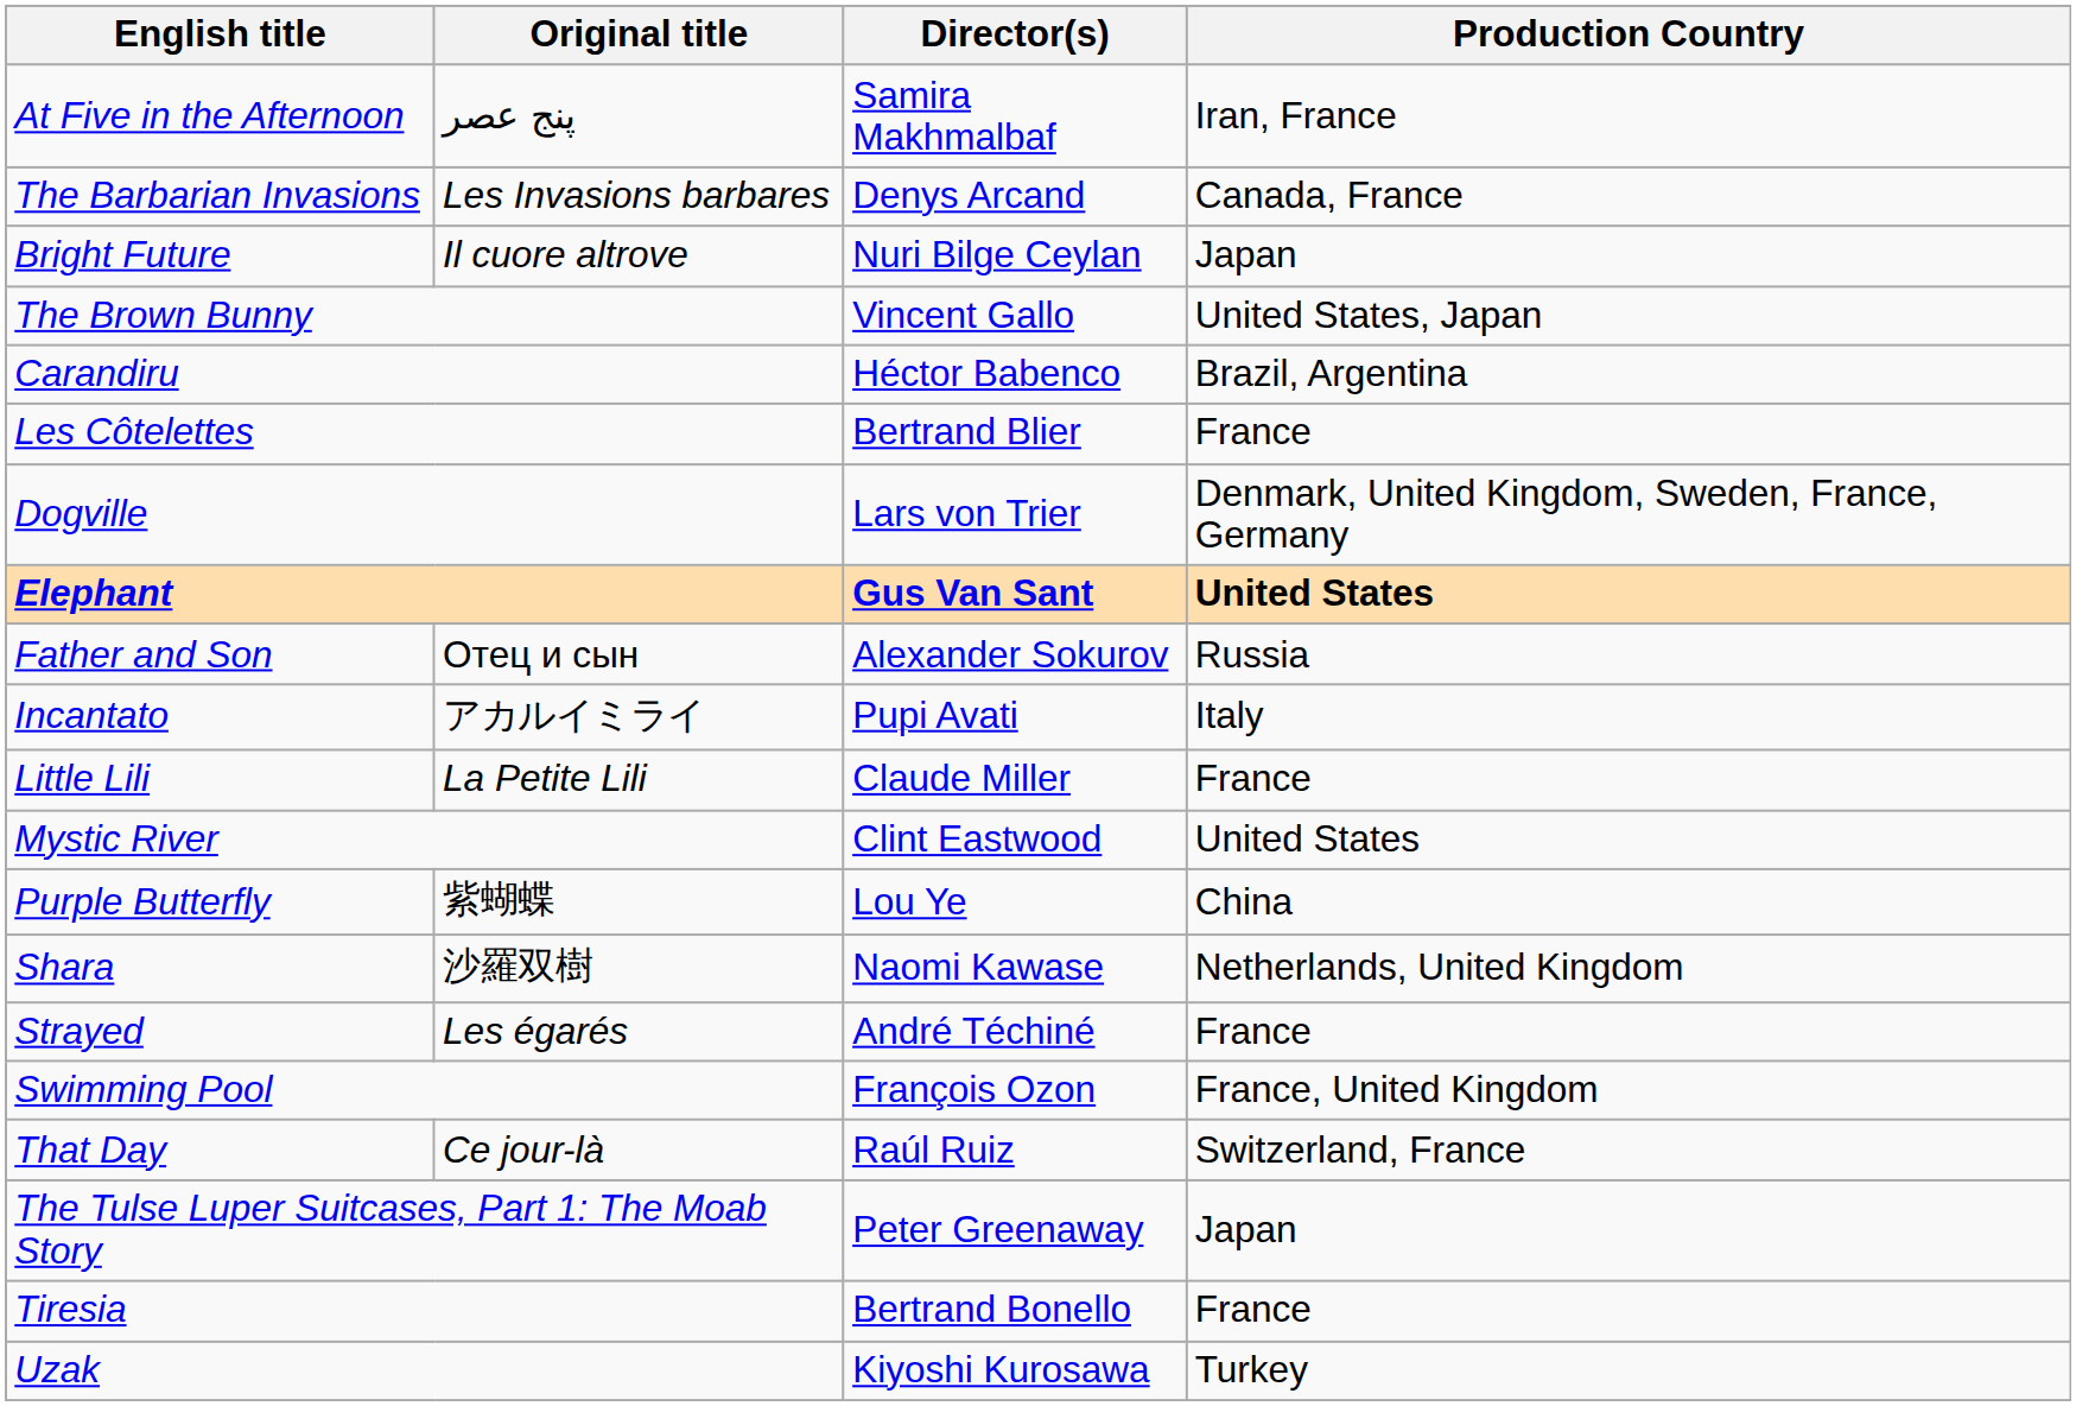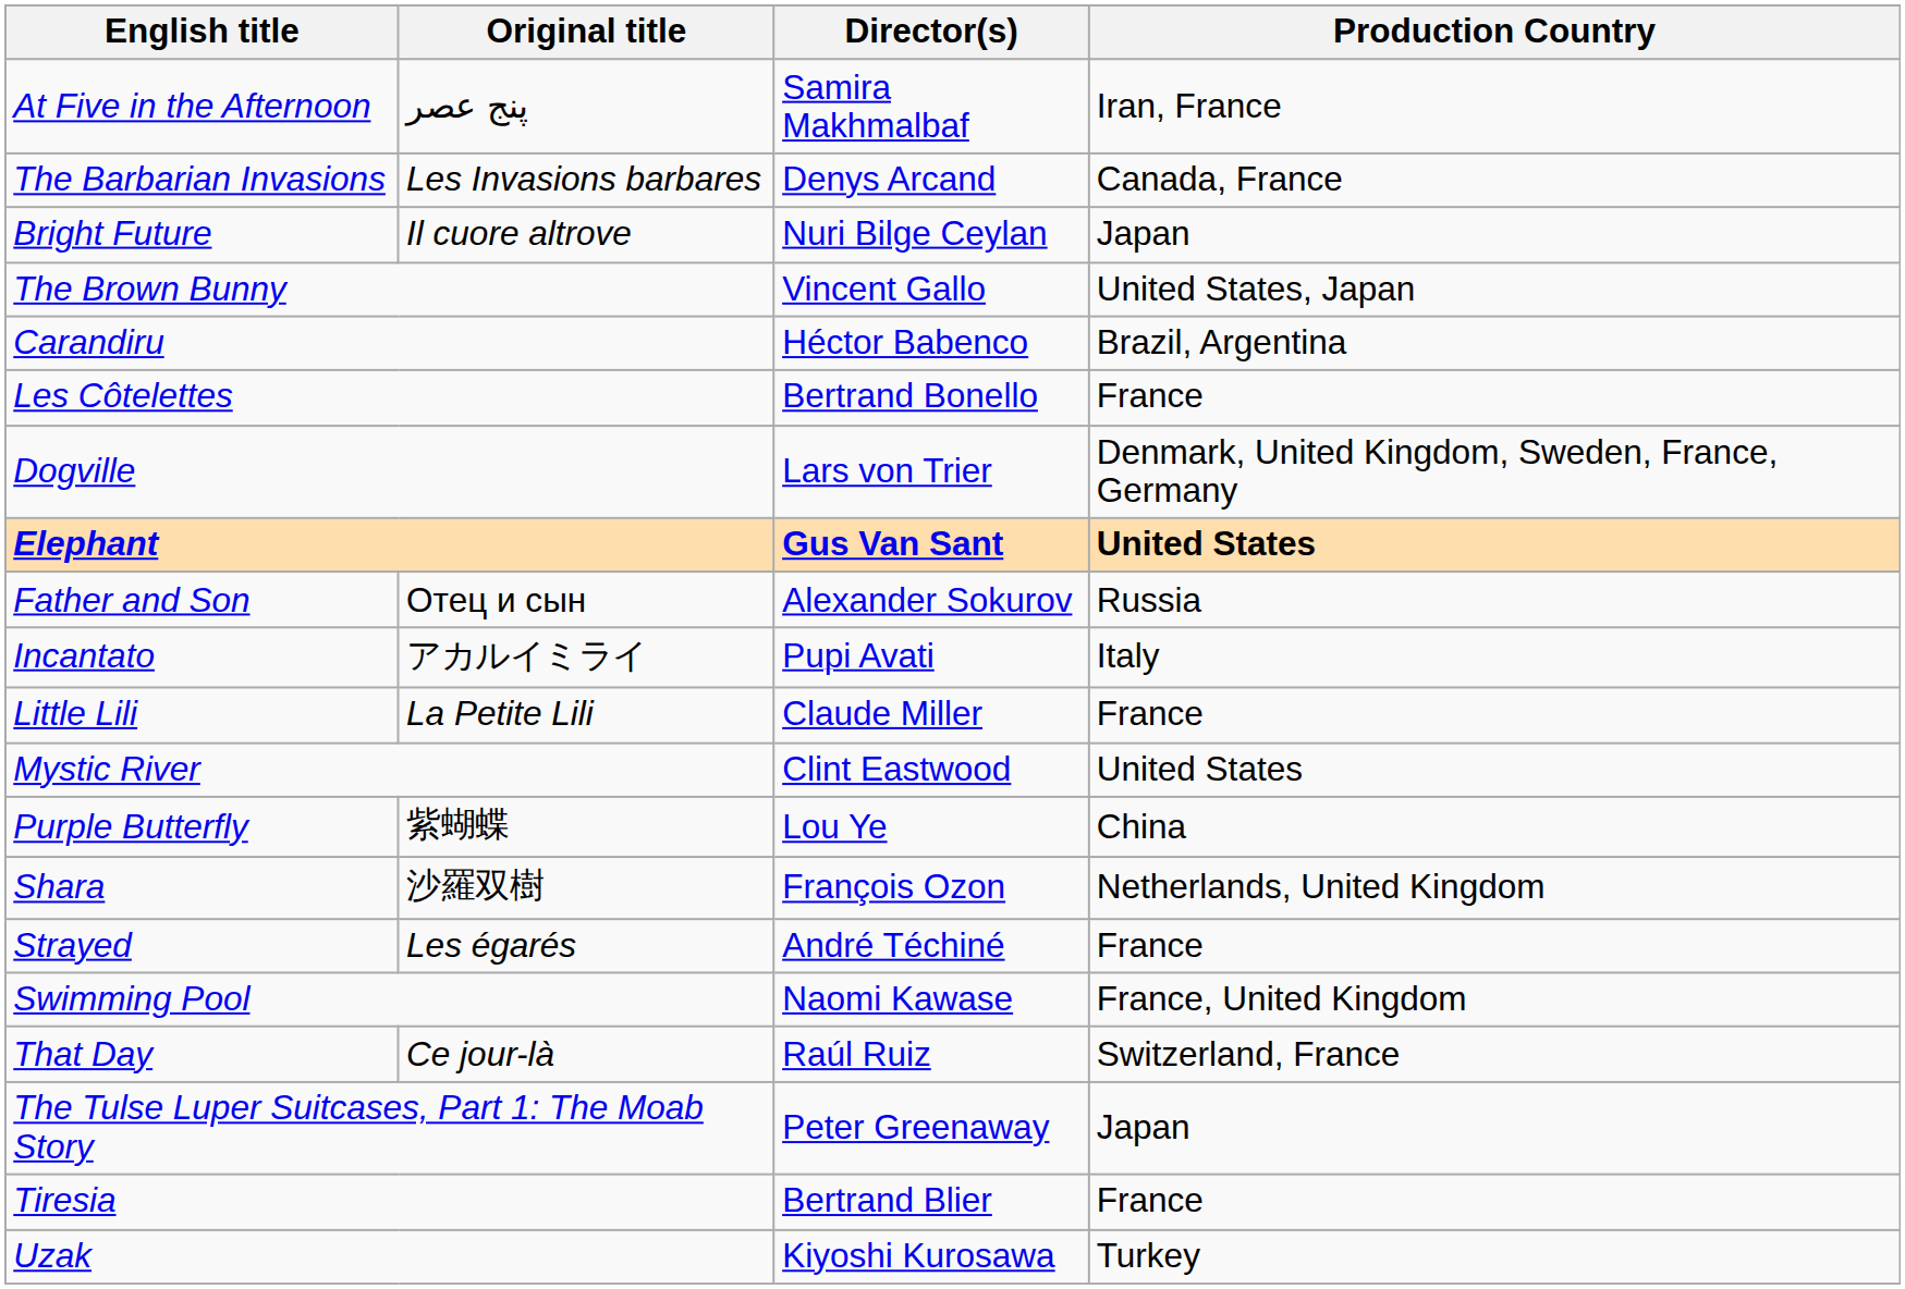 <table class="wikitable" width="100%" cellpadding="5">
 <tr>
 <th scope="col">English title</th>
 <th scope="col">Original title</th>
 <th scope="col">Director(s)</th>
 <th scope="col">Production Country</th>
 </tr>
 <tr>
 <td><em><a href='#'>At Five in the Afternoon</a></em></td>
 <td>پنج عصر</td>
 <td data-sort-value="“Makhma”"><a href='#'>Samira Makhmalbaf</a></td>
 <td>Iran, France</td>
 </tr>
 <tr>
 <td><em><a href='#'>The Barbarian Invasions</a></em></td>
 <td><em>Les Invasions barbares</em></td>
 <td data-sort-value="“Arcand”"><a href='#'>Denys Arcand</a></td>
 <td>Canada, France</td>
 </tr>
 <tr>
 <td><em><a href='#'>Bright Future</a></em></td>
 <td><em>Il cuore altrove</em></td>
 <td data-sort-value="“Ceylan”"><a href='#'>Nuri Bilge Ceylan</a></td>
 <td>Japan</td>
 </tr>
 <tr>
 <td colspan="2"><em><a href='#'>The Brown Bunny</a></em></td>
 <td data-sort-value="“Gallo”"><a href='#'>Vincent Gallo</a></td>
 <td>United States, Japan</td>
 </tr>
 <tr>
 <td colspan="2"><em><a href='#'>Carandiru</a></em></td>
 <td data-sort-value="“Babenco”"><a href='#'>Héctor Babenco</a></td>
 <td>Brazil, Argentina</td>
 </tr>
 <tr>
 <td colspan="2"><em><a href='#'>Les Côtelettes</a></em></td>
-<td data-sort-value="“Blier”"><a href='#'>Bertrand Blier</a></td>
+<td data-sort-value="“Bonello”"><a href='#'>Bertrand Bonello</a></td>
 <td>France</td>
 </tr>
 <tr>
 <td colspan="2"><em><a href='#'>Dogville</a></em></td>
 <td data-sort-value="“Trier”"><a href='#'>Lars von Trier</a></td>
 <td>Denmark, United Kingdom, Sweden, France, Germany</td>
 </tr>
 <tr style="background:#FFDEAD">
 <td colspan="2"><strong><em><a href='#'>Elephant</a></em></strong></td>
 <td data-sort-value="“Sant”"><strong><a href='#'>Gus Van Sant</a></strong></td>
 <td><strong>United States</strong></td>
 </tr>
 <tr>
 <td><em><a href='#'>Father and Son</a></em></td>
 <td>Отец и сын</td>
 <td data-sort-value="“Sokurov”"><a href='#'>Alexander Sokurov</a></td>
 <td>Russia</td>
 </tr>
 <tr>
 <td><em><a href='#'>Incantato</a></em></td>
 <td>アカルイミライ</td>
 <td data-sort-value="“Avati”"><a href='#'>Pupi Avati</a></td>
 <td>Italy</td>
 </tr>
 <tr>
 <td><em><a href='#'>Little Lili</a></em></td>
 <td><em>La Petite Lili</em></td>
 <td data-sort-value="“Miller”"><a href='#'>Claude Miller</a></td>
 <td>France</td>
 </tr>
 <tr>
 <td colspan="2"><em><a href='#'>Mystic River</a></em></td>
 <td data-sort-value="“Eastwood”"><a href='#'>Clint Eastwood</a></td>
 <td>United States</td>
 </tr>
 <tr>
 <td><em><a href='#'>Purple Butterfly</a></em></td>
 <td>紫蝴蝶</td>
 <td data-sort-value="“Lou”"><a href='#'>Lou Ye</a></td>
 <td>China</td>
 </tr>
 <tr>
 <td><em><a href='#'>Shara</a></em></td>
 <td>沙羅双樹</td>
-<td data-sort-value="“Kawase”"><a href='#'>Naomi Kawase</a></td>
+<td data-sort-value="“Ozon”"><a href='#'>François Ozon</a></td>
 <td>Netherlands, United Kingdom</td>
 </tr>
 <tr>
 <td><em><a href='#'>Strayed</a></em></td>
 <td><em>Les égarés</em></td>
 <td data-sort-value="“Téchiné”"><a href='#'>André Téchiné</a></td>
 <td>France</td>
 </tr>
 <tr>
 <td colspan="2"><em><a href='#'>Swimming Pool</a></em></td>
-<td data-sort-value="“Ozon”"><a href='#'>François Ozon</a></td>
+<td data-sort-value="“Kawase”"><a href='#'>Naomi Kawase</a></td>
 <td>France, United Kingdom</td>
 </tr>
 <tr>
 <td><em><a href='#'>That Day</a></em></td>
 <td><em>Ce jour-là</em></td>
 <td data-sort-value="“Ruiz”"><a href='#'>Raúl Ruiz</a></td>
 <td>Switzerland, France</td>
 </tr>
 <tr>
 <td colspan="2"><em><a href='#'>The Tulse Luper Suitcases, Part 1: The Moab Story</a></em></td>
 <td data-sort-value="“Greenway”"><a href='#'>Peter Greenaway</a></td>
 <td>Japan</td>
 </tr>
 <tr>
 <td colspan="2"><em><a href='#'>Tiresia</a></em></td>
-<td data-sort-value="“Bonello”"><a href='#'>Bertrand Bonello</a></td>
+<td data-sort-value="“Blier”"><a href='#'>Bertrand Blier</a></td>
 <td>France</td>
 </tr>
 <tr>
 <td colspan="2"><em><a href='#'>Uzak</a></em></td>
 <td data-sort-value="“Kiyoshi”"><a href='#'>Kiyoshi Kurosawa</a></td>
 <td>Turkey</td>
 </tr>
 </table>
